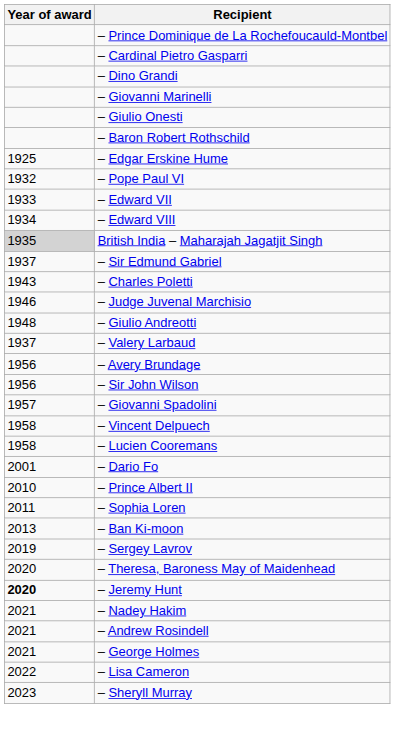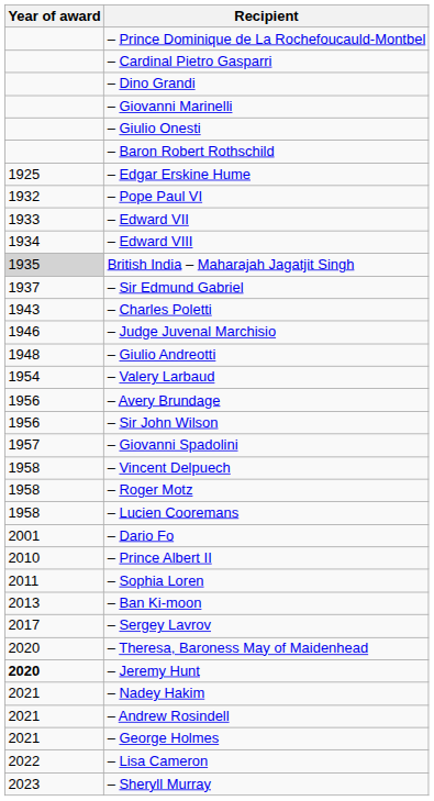 <table class="wikitable">
 <tr>
 <th>Year of award</th>
 <th>Recipient</th>
 </tr>
 <tr>
 <td></td>
 <td> – <a href='#'>Prince Dominique de La Rochefoucauld-Montbel</a></td>
 </tr>
 <tr>
 <td></td>
 <td> – <a href='#'>Cardinal Pietro Gasparri</a></td>
 </tr>
 <tr>
 <td></td>
 <td> – <a href='#'>Dino Grandi</a></td>
 </tr>
 <tr>
 <td></td>
 <td> – <a href='#'>Giovanni Marinelli</a></td>
 </tr>
 <tr>
 <td></td>
 <td> – <a href='#'>Giulio Onesti</a></td>
 </tr>
 <tr>
 <td></td>
 <td> – <a href='#'>Baron Robert Rothschild</a></td>
 </tr>
 <tr>
 <td>1925</td>
 <td> – <a href='#'>Edgar Erskine Hume</a></td>
 </tr>
 <tr>
 <td>1932</td>
 <td> – <a href='#'>Pope Paul VI</a></td>
 </tr>
 <tr>
 <td>1933</td>
 <td> – <a href='#'>Edward VII</a></td>
 </tr>
 <tr>
 <td>1934</td>
 <td> – <a href='#'>Edward VIII</a></td>
 </tr>
 <tr>
 <td style="background: lightgrey;">1935</td>
 <td> <a href='#'>British India</a> – <a href='#'>Maharajah Jagatjit Singh</a></td>
 </tr>
 <tr>
 <td>1937</td>
 <td> – <a href='#'>Sir Edmund Gabriel</a></td>
 </tr>
 <tr>
 <td>1943</td>
 <td> – <a href='#'>Charles Poletti</a></td>
 </tr>
 <tr>
 <td>1946</td>
 <td> – <a href='#'>Judge Juvenal Marchisio</a></td>
 </tr>
 <tr>
 <td>1948</td>
 <td> – <a href='#'>Giulio Andreotti</a></td>
 </tr>
 <tr>
-<td>1937</td>
+<td>1954</td>
 <td> – <a href='#'>Valery Larbaud</a></td>
 </tr>
 <tr>
 <td>1956</td>
 <td> – <a href='#'>Avery Brundage</a></td>
 </tr>
 <tr>
 <td>1956</td>
 <td> – <a href='#'>Sir John Wilson</a></td>
 </tr>
 <tr>
 <td>1957</td>
 <td> – <a href='#'>Giovanni Spadolini</a></td>
 </tr>
 <tr>
 <td>1958</td>
 <td> – <a href='#'>Vincent Delpuech</a></td>
+</tr>
+<tr>
+<td>1958</td>
+<td> – <a href='#'>Roger Motz</a></td>
 </tr>
 <tr>
 <td>1958</td>
 <td> – <a href='#'>Lucien Cooremans</a></td>
 </tr>
 <tr>
 <td>2001</td>
 <td> – <a href='#'>Dario Fo</a></td>
 </tr>
 <tr>
 <td>2010</td>
 <td> – <a href='#'>Prince Albert II</a></td>
 </tr>
 <tr>
 <td>2011</td>
 <td> – <a href='#'>Sophia Loren</a></td>
 </tr>
 <tr>
 <td>2013</td>
 <td> – <a href='#'>Ban Ki-moon</a></td>
 </tr>
 <tr>
-<td>2019</td>
+<td>2017</td>
 <td> – <a href='#'>Sergey Lavrov</a></td>
 </tr>
 <tr>
 <td>2020</td>
 <td> – <a href='#'>Theresa, Baroness May of Maidenhead</a></td>
 </tr>
 <tr>
 <td><strong>2020</strong></td>
 <td> – <a href='#'>Jeremy Hunt</a></td>
 </tr>
 <tr>
 <td>2021</td>
 <td> – <a href='#'>Nadey Hakim</a></td>
 </tr>
 <tr>
 <td>2021</td>
 <td> – <a href='#'>Andrew Rosindell</a></td>
 </tr>
 <tr>
 <td>2021</td>
 <td> – <a href='#'>George Holmes</a></td>
 </tr>
 <tr>
 <td>2022</td>
 <td> – <a href='#'>Lisa Cameron</a></td>
 </tr>
 <tr>
 <td>2023</td>
 <td> – <a href='#'>Sheryll Murray</a></td>
 </tr>
 </table>
